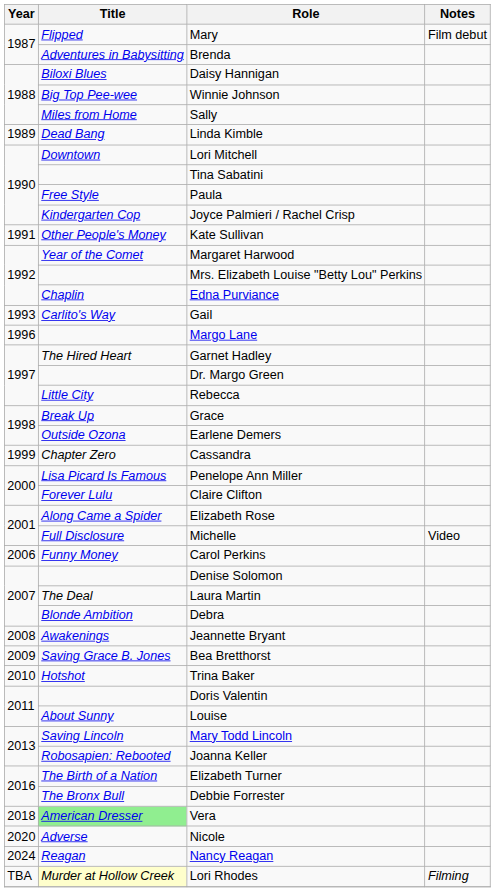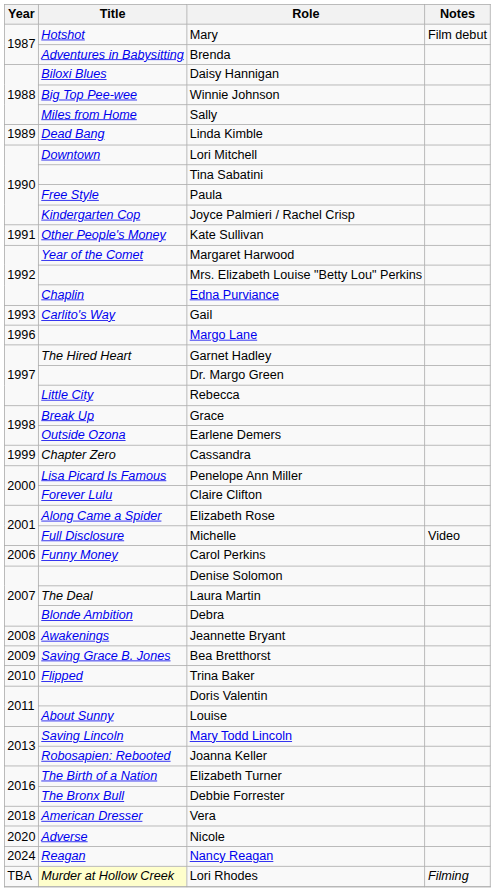 <table class="wikitable sortable">
 <tr>
 <th>Year</th>
 <th>Title</th>
 <th>Role</th>
 <th class="unsortable">Notes</th>
 </tr>
 <tr>
 <td rowspan="2">1987</td>
-<td><em><a href='#'>Flipped</a></em></td>
+<td><em><a href='#'>Hotshot</a></em></td>
 <td>Mary</td>
 <td>Film debut</td>
 </tr>
 <tr>
 <td><em><a href='#'>Adventures in Babysitting</a></em></td>
 <td>Brenda</td>
 <td></td>
 </tr>
 <tr>
 <td rowspan="3">1988</td>
 <td><em><a href='#'>Biloxi Blues</a></em></td>
 <td>Daisy Hannigan</td>
 <td></td>
 </tr>
 <tr>
 <td><em><a href='#'>Big Top Pee-wee</a></em></td>
 <td>Winnie Johnson</td>
 <td></td>
 </tr>
 <tr>
 <td><em><a href='#'>Miles from Home</a></em></td>
 <td>Sally</td>
 <td></td>
 </tr>
 <tr>
 <td>1989</td>
 <td><em><a href='#'>Dead Bang</a></em></td>
 <td>Linda Kimble</td>
 <td></td>
 </tr>
 <tr>
 <td rowspan="4">1990</td>
 <td><em><a href='#'>Downtown</a></em></td>
 <td>Lori Mitchell</td>
 <td></td>
 </tr>
 <tr>
 <td><em></em></td>
 <td>Tina Sabatini</td>
 <td></td>
 </tr>
 <tr>
 <td><em><a href='#'>Free Style</a></em></td>
 <td>Paula</td>
 <td></td>
 </tr>
 <tr>
 <td><em><a href='#'>Kindergarten Cop</a></em></td>
 <td>Joyce Palmieri / Rachel Crisp</td>
 <td></td>
 </tr>
 <tr>
 <td>1991</td>
 <td><em><a href='#'>Other People's Money</a></em></td>
 <td>Kate Sullivan</td>
 <td></td>
 </tr>
 <tr>
 <td rowspan="3">1992</td>
 <td><em><a href='#'>Year of the Comet</a></em></td>
 <td>Margaret Harwood</td>
 <td></td>
 </tr>
 <tr>
 <td><em></em></td>
 <td>Mrs. Elizabeth Louise "Betty Lou" Perkins</td>
 <td></td>
 </tr>
 <tr>
 <td><em><a href='#'>Chaplin</a></em></td>
 <td><a href='#'>Edna Purviance</a></td>
 <td></td>
 </tr>
 <tr>
 <td>1993</td>
 <td><em><a href='#'>Carlito's Way</a></em></td>
 <td>Gail</td>
 <td></td>
 </tr>
 <tr>
 <td>1996</td>
 <td><em></em></td>
 <td><a href='#'>Margo Lane</a></td>
 <td></td>
 </tr>
 <tr>
 <td rowspan="3">1997</td>
 <td><em>The Hired Heart</em></td>
 <td>Garnet Hadley</td>
 <td></td>
 </tr>
 <tr>
 <td><em></em></td>
 <td>Dr. Margo Green</td>
 <td></td>
 </tr>
 <tr>
 <td><em><a href='#'>Little City</a></em></td>
 <td>Rebecca</td>
 <td></td>
 </tr>
 <tr>
 <td rowspan="2">1998</td>
 <td><em><a href='#'>Break Up</a></em></td>
 <td>Grace</td>
 <td></td>
 </tr>
 <tr>
 <td><em><a href='#'>Outside Ozona</a></em></td>
 <td>Earlene Demers</td>
 <td></td>
 </tr>
 <tr>
 <td>1999</td>
 <td><em>Chapter Zero</em></td>
 <td>Cassandra</td>
 <td></td>
 </tr>
 <tr>
 <td rowspan="2">2000</td>
 <td><em><a href='#'>Lisa Picard Is Famous</a></em></td>
 <td>Penelope Ann Miller</td>
 <td></td>
 </tr>
 <tr>
 <td><em><a href='#'>Forever Lulu</a></em></td>
 <td>Claire Clifton</td>
 <td></td>
 </tr>
 <tr>
 <td rowspan="2">2001</td>
 <td><em><a href='#'>Along Came a Spider</a></em></td>
 <td>Elizabeth Rose</td>
 <td></td>
 </tr>
 <tr>
 <td><em><a href='#'>Full Disclosure</a></em></td>
 <td>Michelle</td>
 <td>Video</td>
 </tr>
 <tr>
 <td>2006</td>
 <td><em><a href='#'>Funny Money</a></em></td>
 <td>Carol Perkins</td>
 <td></td>
 </tr>
 <tr>
 <td rowspan="3">2007</td>
 <td><em></em></td>
 <td>Denise Solomon</td>
 <td></td>
 </tr>
 <tr>
 <td><em>The Deal</em></td>
 <td>Laura Martin</td>
 <td></td>
 </tr>
 <tr>
 <td><em><a href='#'>Blonde Ambition</a></em></td>
 <td>Debra</td>
 <td></td>
 </tr>
 <tr>
 <td>2008</td>
 <td><em><a href='#'>Awakenings</a></em></td>
 <td>Jeannette Bryant</td>
 <td></td>
 </tr>
 <tr>
 <td>2009</td>
 <td><em><a href='#'>Saving Grace B. Jones</a></em></td>
 <td>Bea Bretthorst</td>
 <td></td>
 </tr>
 <tr>
 <td>2010</td>
-<td><em><a href='#'>Hotshot</a></em></td>
+<td><em><a href='#'>Flipped</a></em></td>
 <td>Trina Baker</td>
 <td></td>
 </tr>
 <tr>
 <td rowspan="2">2011</td>
 <td><em></em></td>
 <td>Doris Valentin</td>
 <td></td>
 </tr>
 <tr>
 <td><em><a href='#'>About Sunny</a></em></td>
 <td>Louise</td>
 <td></td>
 </tr>
 <tr>
 <td rowspan="2">2013</td>
 <td><em><a href='#'>Saving Lincoln</a></em></td>
 <td><a href='#'>Mary Todd Lincoln</a></td>
 <td></td>
 </tr>
 <tr>
 <td><em><a href='#'>Robosapien: Rebooted</a></em></td>
 <td>Joanna Keller</td>
 <td></td>
 </tr>
 <tr>
 <td rowspan="2">2016</td>
 <td><em><a href='#'>The Birth of a Nation</a></em></td>
 <td>Elizabeth Turner</td>
 <td></td>
 </tr>
 <tr>
 <td><em><a href='#'>The Bronx Bull</a></em></td>
 <td>Debbie Forrester</td>
 <td></td>
 </tr>
 <tr>
 <td>2018</td>
-<td style="background: lightgreen;"><em><a href='#'>American Dresser</a></em></td>
+<td><em><a href='#'>American Dresser</a></em></td>
 <td>Vera</td>
 <td></td>
 </tr>
 <tr>
 <td>2020</td>
 <td><em><a href='#'>Adverse</a></em></td>
 <td>Nicole</td>
 <td></td>
 </tr>
 <tr>
 <td>2024</td>
 <td><em><a href='#'>Reagan</a></em></td>
 <td><a href='#'>Nancy Reagan</a></td>
 <td></td>
 </tr>
 <tr>
 <td>TBA</td>
 <td style="background:#FFFFCC;"><em>Murder at Hollow Creek</em></td>
 <td>Lori Rhodes</td>
 <td><em>Filming</em></td>
 </tr>
 <tr>
 </tr>
 </table>
